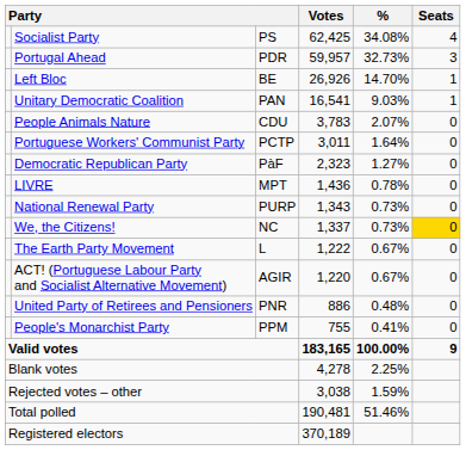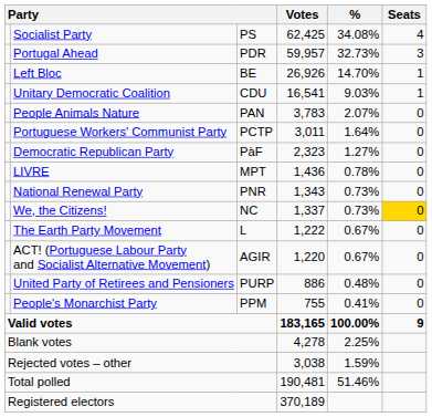 <table class="wikitable" border="1" style="text-align:right;">
 <tr>
 <th style="text-align:left;" colspan=3>Party</th>
 <th align=center width="50">Votes</th>
 <th align=center width="50">%</th>
 <th align=center width="50">Seats</th>
 </tr>
 <tr>
 <td></td>
 <td align=left><a href='#'>Socialist Party</a></td>
 <td align=left>PS</td>
 <td>62,425</td>
 <td>34.08%</td>
 <td>4</td>
 </tr>
 <tr>
 <td></td>
 <td align=left><a href='#'>Portugal Ahead</a></td>
 <td align=left>PDR</td>
 <td>59,957</td>
 <td>32.73%</td>
 <td>3</td>
 </tr>
 <tr>
 <td></td>
 <td align=left><a href='#'>Left Bloc</a></td>
 <td align=left>BE</td>
 <td>26,926</td>
 <td>14.70%</td>
 <td>1</td>
 </tr>
 <tr>
 <td></td>
 <td align=left style="white-space: nowrap;"><a href='#'>Unitary Democratic Coalition</a></td>
-<td align=left>PAN</td>
+<td align=left>CDU</td>
 <td>16,541</td>
 <td>9.03%</td>
 <td>1</td>
 </tr>
 <tr>
 <td></td>
 <td align=left><a href='#'>People Animals Nature</a></td>
-<td align=left>CDU</td>
+<td align=left>PAN</td>
 <td>3,783</td>
 <td>2.07%</td>
 <td>0</td>
 </tr>
 <tr>
 <td></td>
 <td align=left><a href='#'>Portuguese Workers' Communist Party</a></td>
 <td align=left>PCTP</td>
 <td>3,011</td>
 <td>1.64%</td>
 <td>0</td>
 </tr>
 <tr>
 <td></td>
 <td align=left><a href='#'>Democratic Republican Party</a></td>
 <td align=left>PàF</td>
 <td>2,323</td>
 <td>1.27%</td>
 <td>0</td>
 </tr>
 <tr>
 <td></td>
 <td align=left><a href='#'>LIVRE</a></td>
 <td align=left>MPT</td>
 <td>1,436</td>
 <td>0.78%</td>
 <td>0</td>
 </tr>
 <tr>
 <td></td>
 <td align=left><a href='#'>National Renewal Party</a></td>
-<td align=left>PURP</td>
+<td align=left>PNR</td>
 <td>1,343</td>
 <td>0.73%</td>
 <td>0</td>
 </tr>
 <tr>
 <td></td>
 <td align=left><a href='#'>We, the Citizens!</a></td>
 <td align=left>NC</td>
 <td>1,337</td>
 <td>0.73%</td>
 <td style="background: gold;">0</td>
 </tr>
 <tr>
 <td></td>
 <td align=left><a href='#'>The Earth Party Movement</a></td>
 <td align=left>L</td>
 <td>1,222</td>
 <td>0.67%</td>
 <td>0</td>
 </tr>
 <tr>
 <td></td>
 <td align=left>ACT! (<a href='#'>Portuguese Labour Party</a><br>and <a href='#'>Socialist Alternative Movement</a>)</td>
 <td align=left>AGIR</td>
 <td>1,220</td>
 <td>0.67%</td>
 <td>0</td>
 </tr>
 <tr>
 <td></td>
 <td align=left><a href='#'>United Party of Retirees and Pensioners</a></td>
-<td align=left>PNR</td>
+<td align=left>PURP</td>
 <td>886</td>
 <td>0.48%</td>
 <td>0</td>
 </tr>
 <tr>
 <td></td>
 <td align=left><a href='#'>People's Monarchist Party</a></td>
 <td align=left>PPM</td>
 <td>755</td>
 <td>0.41%</td>
 <td>0</td>
 </tr>
 <tr style="font-weight:bold">
 <td align=left colspan=3>Valid votes</td>
 <td>183,165</td>
 <td>100.00%</td>
 <td>9</td>
 </tr>
 <tr>
 <td align=left colspan=3>Blank votes</td>
 <td>4,278</td>
 <td>2.25%</td>
 <td></td>
 </tr>
 <tr>
 <td align=left colspan=3>Rejected votes – other</td>
 <td>3,038</td>
 <td>1.59%</td>
 <td></td>
 </tr>
 <tr>
 <td align=left colspan=3>Total polled</td>
 <td>190,481</td>
 <td>51.46%</td>
 <td></td>
 </tr>
 <tr>
 <td align=left colspan=3>Registered electors</td>
 <td>370,189</td>
 <td></td>
 <td></td>
 </tr>
 </table>
